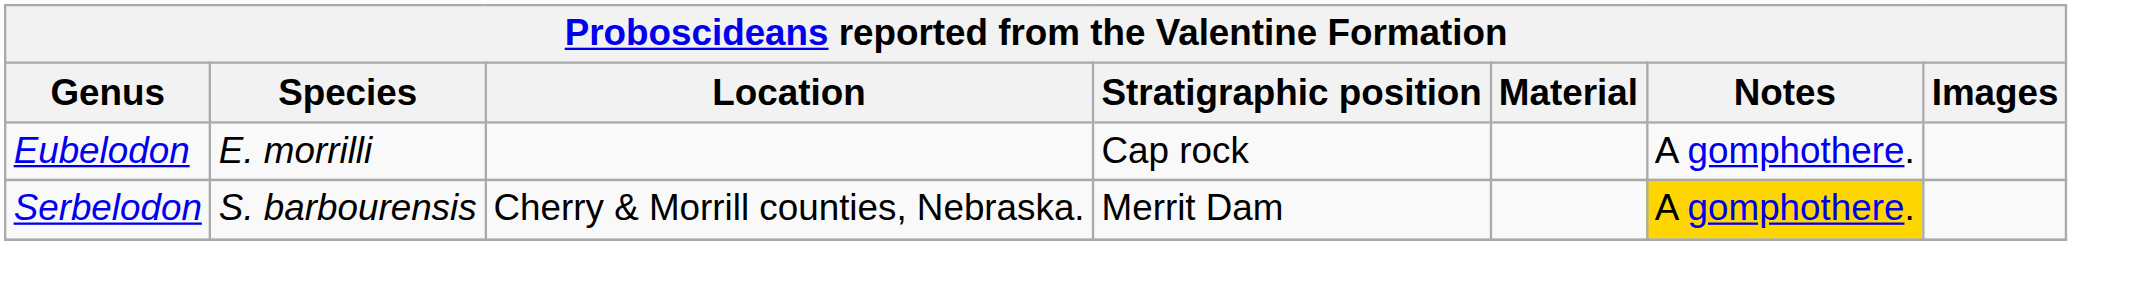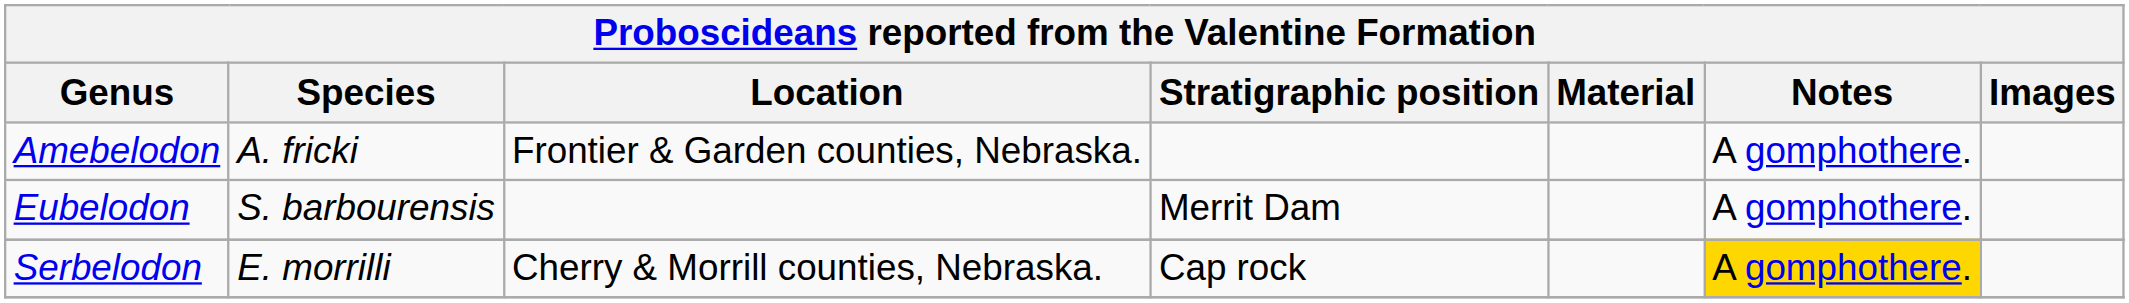 <table class="wikitable" align="center">
 <tr>
 <th colspan="7" align="center"><strong><a href='#'>Proboscideans</a> reported from the Valentine Formation</strong></th>
 </tr>
 <tr>
 <th>Genus</th>
 <th>Species</th>
 <th>Location</th>
 <th><strong>Stratigraphic position</strong></th>
 <th><strong>Material</strong></th>
 <th>Notes</th>
 <th>Images</th>
 </tr>
 <tr>
+<td><em><a href='#'>Amebelodon</a></em></td>
+<td><em>A. fricki</em></td>
+<td>Frontier & Garden counties, Nebraska.</td>
+<td></td>
+<td></td>
+<td>A <a href='#'>gomphothere</a>.</td>
+<td></td>
+</tr>
+<tr>
 <td><em><a href='#'>Eubelodon</a></em></td>
-<td><em>E. morrilli </em></td>
+<td><em>S. barbourensis</em></td>
 <td></td>
-<td>Cap rock</td>
+<td>Merrit Dam</td>
 <td></td>
 <td>A <a href='#'>gomphothere</a>.</td>
 <td></td>
 </tr>
 <tr>
 </tr>
 <tr>
 <td><em><a href='#'>Serbelodon</a></em></td>
-<td><em>S. barbourensis</em></td>
+<td><em>E. morrilli </em></td>
 <td>Cherry & Morrill counties, Nebraska.</td>
-<td>Merrit Dam</td>
+<td>Cap rock</td>
 <td></td>
 <td style="background: gold;">A <a href='#'>gomphothere</a>.</td>
 <td></td>
 </tr>
 <tr>
 </tr>
 </table>
